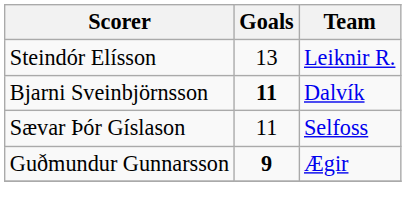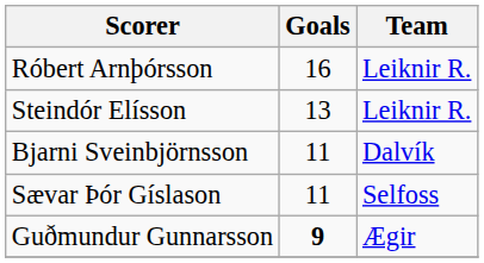 <table class="wikitable">
 <tr>
 <th>Scorer</th>
 <th>Goals</th>
 <th>Team</th>
+</tr>
+<tr>
+<td> Róbert Arnþórsson</td>
+<td align=center>16</td>
+<td><a href='#'>Leiknir R.</a></td>
 </tr>
 <tr>
 <td> Steindór Elísson</td>
 <td align=center>13</td>
 <td><a href='#'>Leiknir R.</a></td>
 </tr>
 <tr>
 <td> Bjarni Sveinbjörnsson</td>
-<td align=center><strong>11</strong></td>
+<td align=center>11</td>
 <td><a href='#'>Dalvík</a></td>
 </tr>
 <tr>
 <td> Sævar Þór Gíslason</td>
 <td align=center>11</td>
 <td><a href='#'>Selfoss</a></td>
 </tr>
 <tr>
 <td> Guðmundur Gunnarsson</td>
 <td align=center><strong>9</strong></td>
 <td><a href='#'>Ægir</a></td>
 </tr>
 <tr>
 </tr>
 </table>
